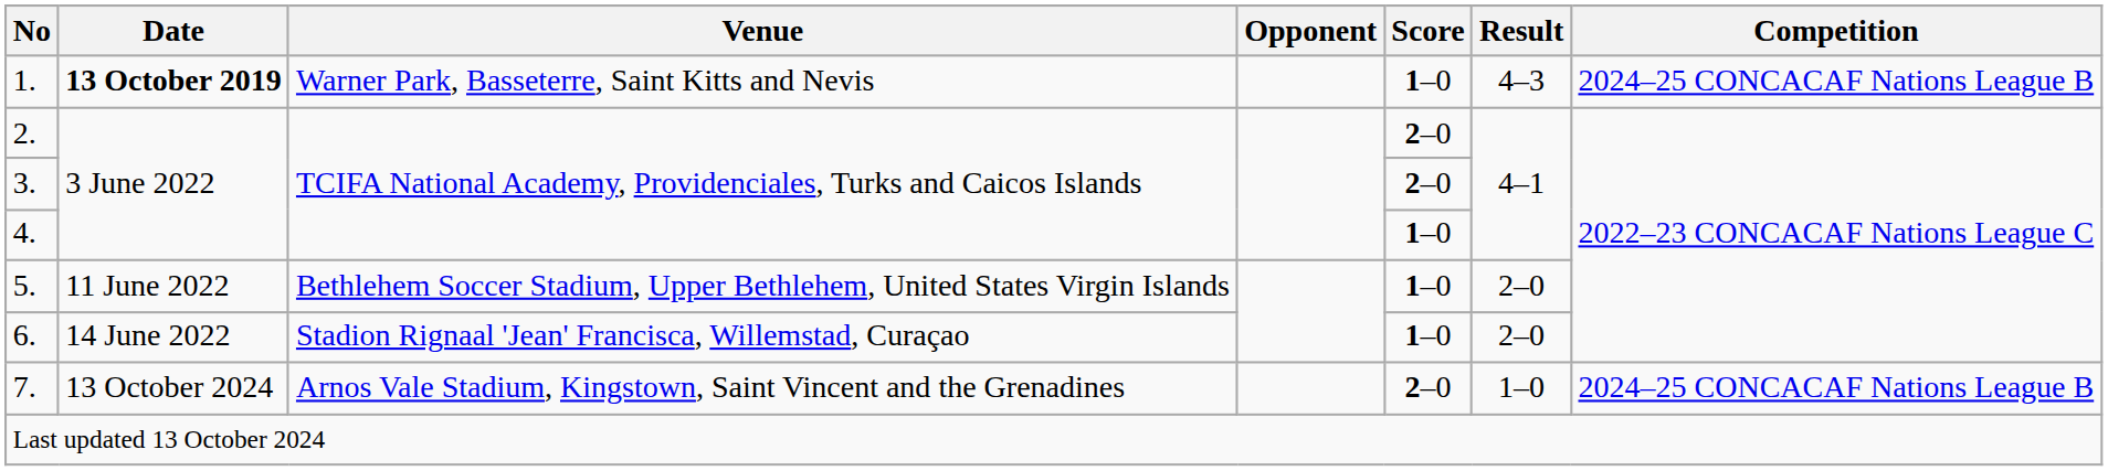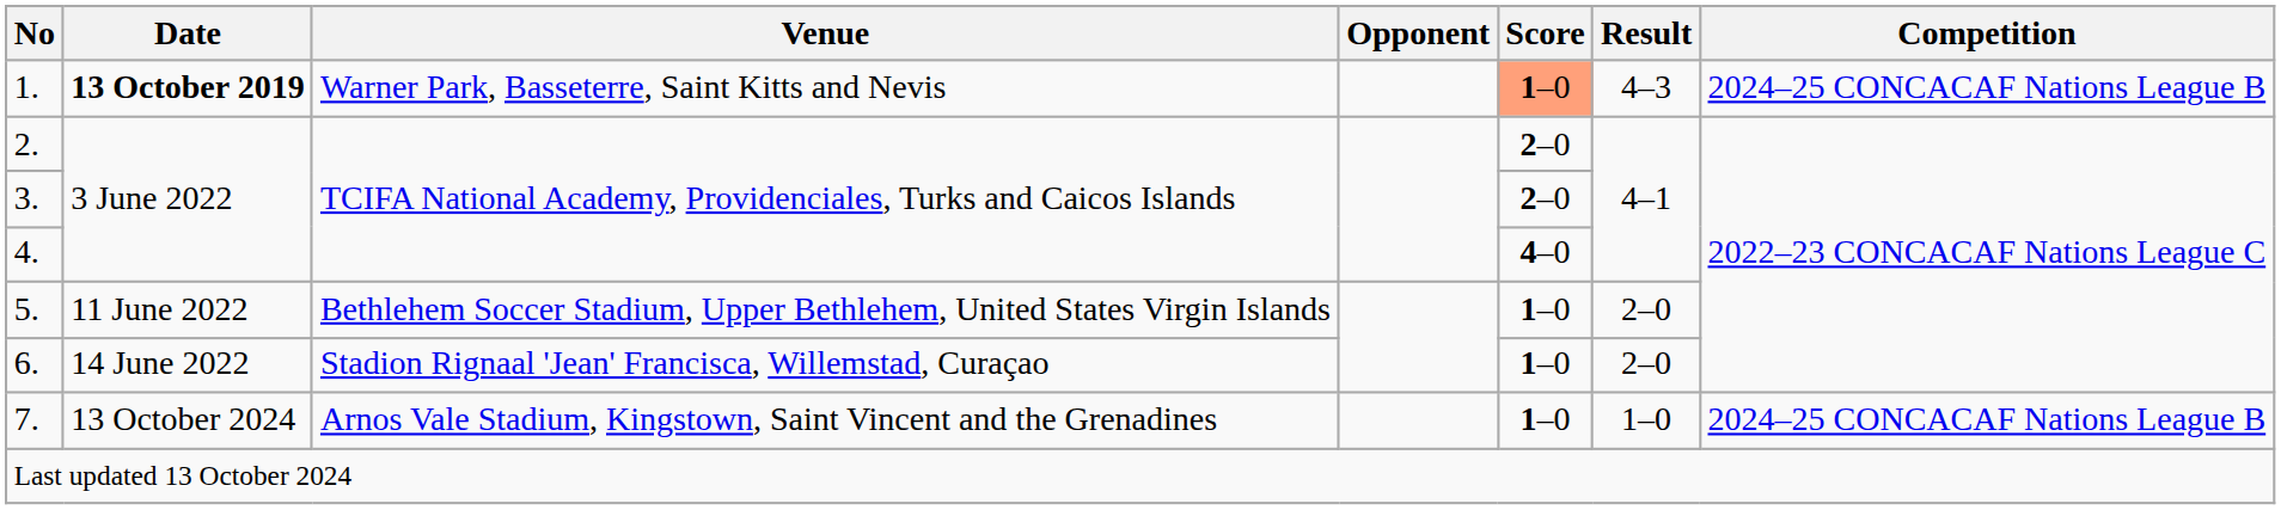 <table class="wikitable" style="font-size:85%;">
 <tr>
 <th>No</th>
 <th>Date</th>
 <th>Venue</th>
 <th>Opponent</th>
 <th>Score</th>
 <th>Result</th>
 <th>Competition</th>
 </tr>
 <tr>
 <td>1.</td>
 <td><strong>13 October 2019</strong></td>
 <td><a href='#'>Warner Park</a>, <a href='#'>Basseterre</a>, Saint Kitts and Nevis</td>
 <td></td>
-<td align=center><strong>1</strong>–0</td>
+<td align=center style="background: lightsalmon;"><strong>1</strong>–0</td>
 <td align=center>4–3</td>
 <td><a href='#'>2024–25 CONCACAF Nations League B</a></td>
 </tr>
 <tr>
 <td>2.</td>
 <td rowspan=3>3 June 2022</td>
 <td rowspan=3><a href='#'>TCIFA National Academy</a>, <a href='#'>Providenciales</a>, Turks and Caicos Islands</td>
 <td rowspan=3></td>
 <td align=center><strong>2</strong>–0</td>
 <td rowspan=3 align=center>4–1</td>
 <td rowspan=5><a href='#'>2022–23 CONCACAF Nations League C</a></td>
 </tr>
 <tr>
 <td>3.</td>
 <td align=center><strong>2</strong>–0</td>
 </tr>
 <tr>
 <td>4.</td>
-<td align=center><strong>1</strong>–0</td>
+<td align=center><strong>4</strong>–0</td>
 </tr>
 <tr>
 <td>5.</td>
 <td>11 June 2022</td>
 <td><a href='#'>Bethlehem Soccer Stadium</a>, <a href='#'>Upper Bethlehem</a>, United States Virgin Islands</td>
 <td rowspan=2></td>
 <td align=center><strong>1</strong>–0</td>
 <td align=center>2–0</td>
 </tr>
 <tr>
 <td>6.</td>
 <td>14 June 2022</td>
 <td><a href='#'>Stadion Rignaal 'Jean' Francisca</a>, <a href='#'>Willemstad</a>, Curaçao</td>
 <td align=center><strong>1</strong>–0</td>
 <td align=center>2–0</td>
 </tr>
 <tr>
 <td>7.</td>
 <td>13 October 2024</td>
 <td><a href='#'>Arnos Vale Stadium</a>, <a href='#'>Kingstown</a>, Saint Vincent and the Grenadines</td>
 <td></td>
-<td align=center><strong>2</strong>–0</td>
+<td align=center><strong>1</strong>–0</td>
 <td align=center>1–0</td>
 <td><a href='#'>2024–25 CONCACAF Nations League B</a></td>
 </tr>
 <tr>
 <td colspan="7"><small>Last updated 13 October 2024</small></td>
 </tr>
 </table>
